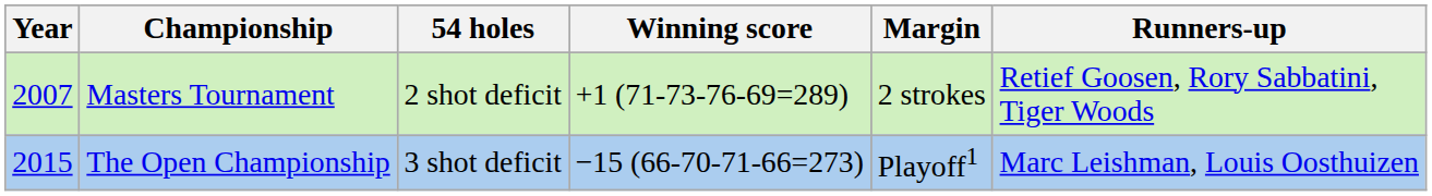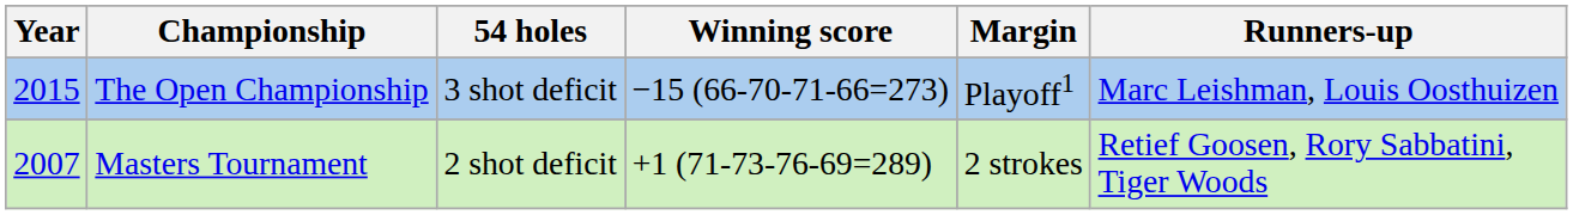 <table class="wikitable">
 <tr>
 <th>Year</th>
 <th>Championship</th>
 <th>54 holes</th>
 <th>Winning score</th>
 <th>Margin</th>
 <th>Runners-up</th>
 </tr>
+<tr style="background:#abcdef;">
+<td><a href='#'>2015</a></td>
+<td><a href='#'>The Open Championship</a></td>
+<td>3 shot deficit</td>
+<td>−15 (66-70-71-66=273)</td>
+<td>Playoff<sup>1</sup></td>
+<td> <a href='#'>Marc Leishman</a>,  <a href='#'>Louis Oosthuizen</a></td>
+</tr>
 <tr style="background:#d0f0c0;">
 <td><a href='#'>2007</a></td>
 <td><a href='#'>Masters Tournament</a></td>
 <td>2 shot deficit</td>
 <td>+1 (71-73-76-69=289)</td>
 <td>2 strokes</td>
 <td> <a href='#'>Retief Goosen</a>,  <a href='#'>Rory Sabbatini</a>,<br> <a href='#'>Tiger Woods</a></td>
 </tr>
-<tr style="background:#abcdef;">
-<td><a href='#'>2015</a></td>
-<td><a href='#'>The Open Championship</a></td>
-<td>3 shot deficit</td>
-<td>−15 (66-70-71-66=273)</td>
-<td>Playoff<sup>1</sup></td>
-<td> <a href='#'>Marc Leishman</a>,  <a href='#'>Louis Oosthuizen</a></td>
-</tr>
 </table>
